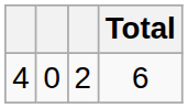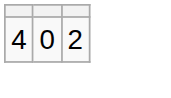 <table class="wikitable">
 <tr>
 <th></th>
 <th></th>
 <th></th>
-<th>Total</th>
 </tr>
 <tr style="text-align:center;">
 <td>4</td>
 <td>0</td>
 <td>2</td>
-<td>6</td>
 </tr>
 </table>
